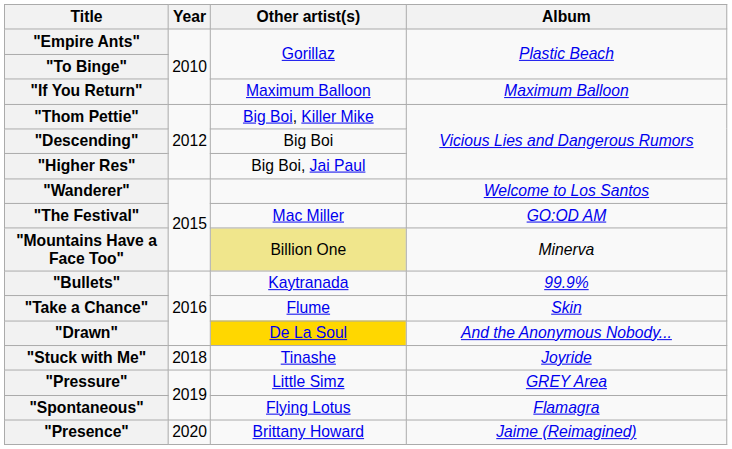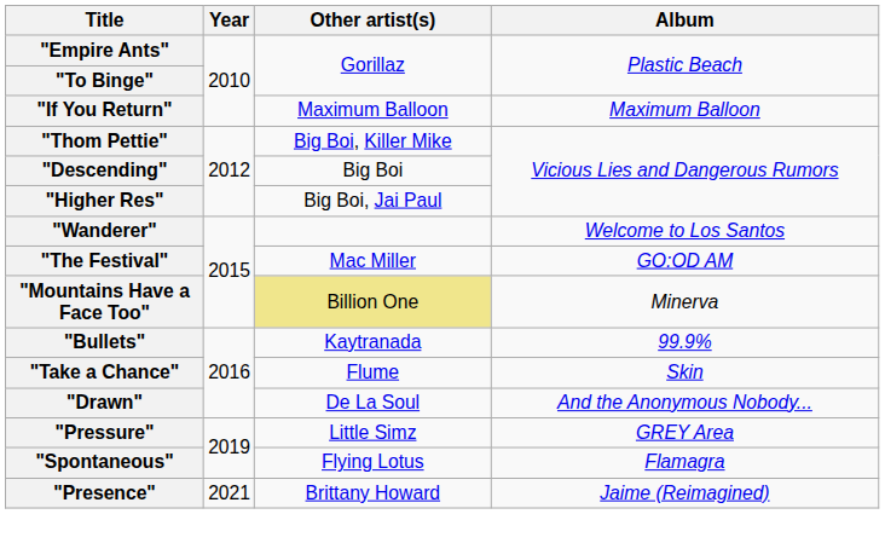 <table class="wikitable plainrowheaders" style="text-align:center">
 <tr>
 <th scope="col" style="width:10em;">Title</th>
 <th scope="col">Year</th>
 <th scope="col" style="width:12em;">Other artist(s)</th>
 <th scope="col" style="width:20em;">Album</th>
 </tr>
 <tr>
 <th scope="row">"Empire Ants"</th>
 <td rowspan="3">2010</td>
 <td rowspan="2"><a href='#'>Gorillaz</a></td>
 <td rowspan="2"><em><a href='#'>Plastic Beach</a></em></td>
 </tr>
 <tr>
 <th scope="row">"To Binge"</th>
 </tr>
 <tr>
 <th scope="row">"If You Return"</th>
 <td><a href='#'>Maximum Balloon</a></td>
 <td><em><a href='#'>Maximum Balloon</a></em></td>
 </tr>
 <tr>
 <th scope="row">"Thom Pettie"</th>
 <td rowspan="3">2012</td>
 <td><a href='#'>Big Boi</a>, <a href='#'>Killer Mike</a></td>
 <td rowspan="3"><em><a href='#'>Vicious Lies and Dangerous Rumors</a></em></td>
 </tr>
 <tr>
 <th scope="row">"Descending"</th>
 <td>Big Boi</td>
 </tr>
 <tr>
 <th scope="row">"Higher Res"</th>
 <td>Big Boi, <a href='#'>Jai Paul</a></td>
 </tr>
 <tr>
 <th scope="row">"Wanderer"</th>
 <td rowspan="3">2015</td>
 <td></td>
 <td><em><a href='#'>Welcome to Los Santos</a></em></td>
 </tr>
 <tr>
 <th scope="row">"The Festival"</th>
 <td><a href='#'>Mac Miller</a></td>
 <td><em><a href='#'>GO:OD AM</a></em></td>
 </tr>
 <tr>
 <th scope="row">"Mountains Have a Face Too"</th>
 <td style="background: khaki;">Billion One</td>
 <td><em>Minerva</em></td>
 </tr>
 <tr>
 <th scope="row">"Bullets"</th>
 <td rowspan="3">2016</td>
 <td><a href='#'>Kaytranada</a></td>
 <td><em><a href='#'>99.9%</a></em></td>
 </tr>
 <tr>
 <th scope="row">"Take a Chance"</th>
 <td><a href='#'>Flume</a></td>
 <td><em><a href='#'>Skin</a></em></td>
 </tr>
 <tr>
 <th scope="row">"Drawn"</th>
-<td style="background: gold;"><a href='#'>De La Soul</a></td>
+<td><a href='#'>De La Soul</a></td>
 <td><em><a href='#'>And the Anonymous Nobody...</a></em></td>
-</tr>
-<tr>
-<th scope="row">"Stuck with Me"</th>
-<td>2018</td>
-<td><a href='#'>Tinashe</a></td>
-<td><em><a href='#'>Joyride</a></em></td>
 </tr>
 <tr>
 <th scope="row">"Pressure"</th>
 <td rowspan="2">2019</td>
 <td><a href='#'>Little Simz</a></td>
 <td><em><a href='#'>GREY Area</a></em></td>
 </tr>
 <tr>
 <th scope="row">"Spontaneous"</th>
 <td><a href='#'>Flying Lotus</a></td>
 <td><em><a href='#'>Flamagra</a></em></td>
 </tr>
 <tr>
 <th scope="row">"Presence"</th>
-<td>2020</td>
+<td>2021</td>
 <td><a href='#'>Brittany Howard</a></td>
 <td><em><a href='#'>Jaime (Reimagined)</a></em></td>
 </tr>
 </table>
